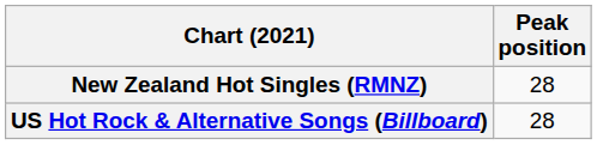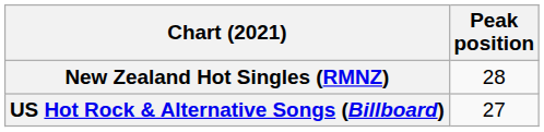 <table class="wikitable sortable plainrowheaders" style="text-align:center">
 <tr>
 <th scope="col">Chart (2021)</th>
 <th scope="col">Peak<br>position</th>
 </tr>
 <tr>
 <th scope="row">New Zealand Hot Singles (<a href='#'>RMNZ</a>)</th>
 <td>28</td>
 </tr>
 <tr>
 <th scope="row">US <a href='#'>Hot Rock & Alternative Songs</a> (<em><a href='#'>Billboard</a></em>)</th>
-<td align="center">28</td>
+<td align="center">27</td>
 </tr>
 </table>
